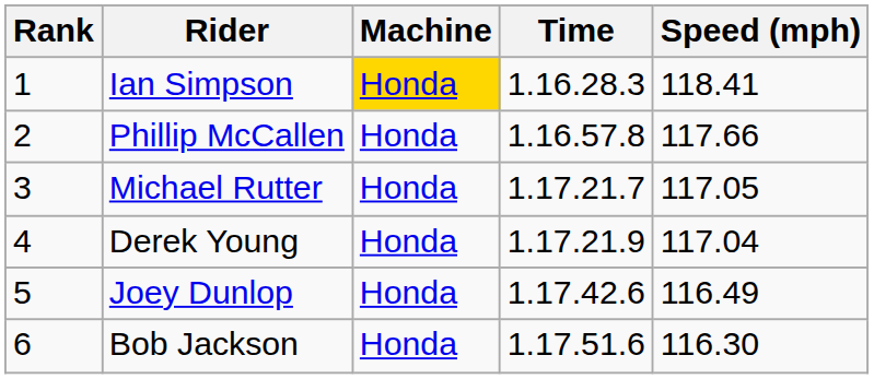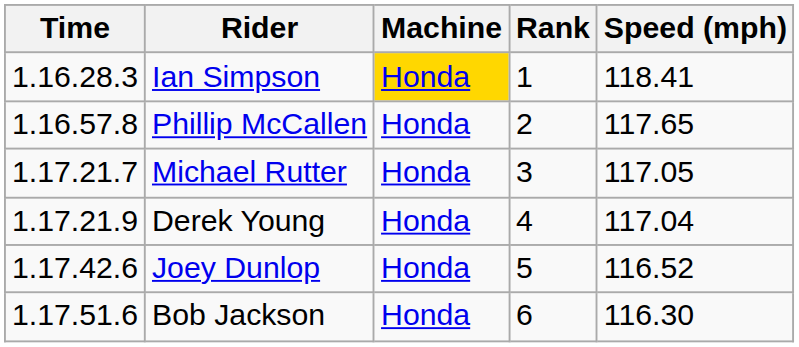 <table class="wikitable">
 <tr>
-<th>Rank</th>
+<th>Time</th>
 <th>Rider</th>
 <th>Machine</th>
-<th>Time</th>
+<th>Rank</th>
 <th>Speed (mph)</th>
 </tr>
 <tr>
-<td>1</td>
+<td>1.16.28.3</td>
 <td> <a href='#'>Ian Simpson</a></td>
 <td style="background: gold;"><a href='#'>Honda</a></td>
-<td>1.16.28.3</td>
+<td>1</td>
 <td>118.41</td>
 </tr>
 <tr>
-<td>2</td>
+<td>1.16.57.8</td>
 <td> <a href='#'>Phillip McCallen</a></td>
 <td><a href='#'>Honda</a></td>
-<td>1.16.57.8</td>
-<td>117.66</td>
+<td>2</td>
+<td>117.65</td>
 </tr>
 <tr>
-<td>3</td>
+<td>1.17.21.7</td>
 <td> <a href='#'>Michael Rutter</a></td>
 <td><a href='#'>Honda</a></td>
-<td>1.17.21.7</td>
+<td>3</td>
 <td>117.05</td>
 </tr>
 <tr>
-<td>4</td>
+<td>1.17.21.9</td>
 <td> Derek Young</td>
 <td><a href='#'>Honda</a></td>
-<td>1.17.21.9</td>
+<td>4</td>
 <td>117.04</td>
 </tr>
 <tr>
-<td>5</td>
+<td>1.17.42.6</td>
 <td> <a href='#'>Joey Dunlop</a></td>
 <td><a href='#'>Honda</a></td>
-<td>1.17.42.6</td>
-<td>116.49</td>
+<td>5</td>
+<td>116.52</td>
 </tr>
 <tr>
-<td>6</td>
+<td>1.17.51.6</td>
 <td> Bob Jackson</td>
 <td><a href='#'>Honda</a></td>
-<td>1.17.51.6</td>
+<td>6</td>
 <td>116.30</td>
 </tr>
 </table>
